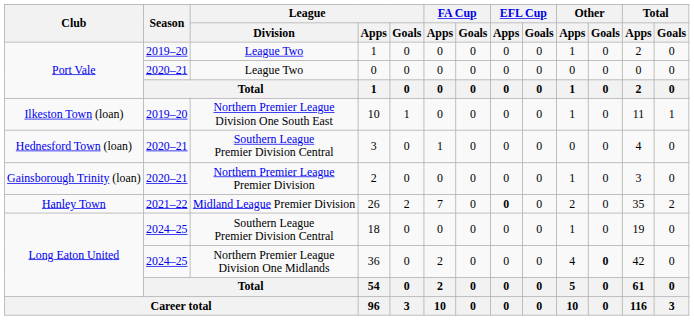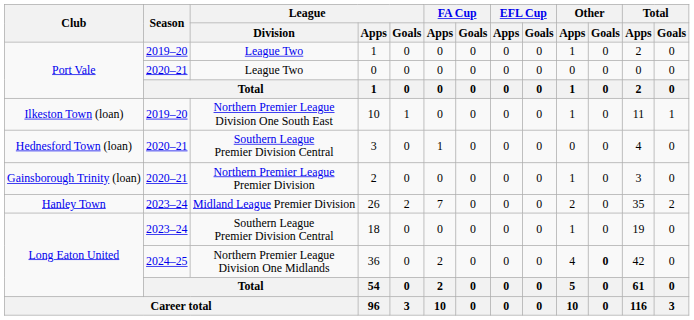 <table class="wikitable" style="text-align:center">
 <tr>
 <th rowspan="2">Club</th>
 <th rowspan="2">Season</th>
 <th colspan="3">League</th>
 <th colspan="2"><a href='#'>FA Cup</a></th>
 <th colspan="2"><a href='#'>EFL Cup</a></th>
 <th colspan="2">Other</th>
 <th colspan="2">Total</th>
 </tr>
 <tr>
 <th>Division</th>
 <th>Apps</th>
 <th>Goals</th>
 <th>Apps</th>
 <th>Goals</th>
 <th>Apps</th>
 <th>Goals</th>
 <th>Apps</th>
 <th>Goals</th>
 <th>Apps</th>
 <th>Goals</th>
 </tr>
 <tr>
 <td rowspan="3"><a href='#'>Port Vale</a></td>
 <td><a href='#'>2019–20</a></td>
 <td><a href='#'>League Two</a></td>
 <td>1</td>
 <td>0</td>
 <td>0</td>
 <td>0</td>
 <td>0</td>
 <td>0</td>
 <td>1</td>
 <td>0</td>
 <td>2</td>
 <td>0</td>
 </tr>
 <tr>
 <td><a href='#'>2020–21</a></td>
 <td>League Two</td>
 <td>0</td>
 <td>0</td>
 <td>0</td>
 <td>0</td>
 <td>0</td>
 <td>0</td>
 <td>0</td>
 <td>0</td>
 <td>0</td>
 <td>0</td>
 </tr>
 <tr>
 <th colspan="2">Total</th>
 <th>1</th>
 <th>0</th>
 <th>0</th>
 <th>0</th>
 <th>0</th>
 <th>0</th>
 <th>1</th>
 <th>0</th>
 <th>2</th>
 <th>0</th>
 </tr>
 <tr>
 <td><a href='#'>Ilkeston Town</a> (loan)</td>
 <td><a href='#'>2019–20</a></td>
 <td><a href='#'>Northern Premier League</a><br>Division One South East</td>
 <td>10</td>
 <td>1</td>
 <td>0</td>
 <td>0</td>
 <td>0</td>
 <td>0</td>
 <td>1</td>
 <td>0</td>
 <td>11</td>
 <td>1</td>
 </tr>
 <tr>
 <td><a href='#'>Hednesford Town</a> (loan)</td>
 <td><a href='#'>2020–21</a></td>
 <td><a href='#'>Southern League</a><br>Premier Division Central</td>
 <td>3</td>
 <td>0</td>
 <td>1</td>
 <td>0</td>
 <td>0</td>
 <td>0</td>
 <td>0</td>
 <td>0</td>
 <td>4</td>
 <td>0</td>
 </tr>
 <tr>
 <td><a href='#'>Gainsborough Trinity</a> (loan)</td>
 <td><a href='#'>2020–21</a></td>
 <td><a href='#'>Northern Premier League</a><br>Premier Division</td>
 <td>2</td>
 <td>0</td>
 <td>0</td>
 <td>0</td>
 <td>0</td>
 <td>0</td>
 <td>1</td>
 <td>0</td>
 <td>3</td>
 <td>0</td>
 </tr>
 <tr>
 <td><a href='#'>Hanley Town</a></td>
-<td><a href='#'>2021–22</a></td>
+<td><a href='#'>2023–24</a></td>
 <td><a href='#'>Midland League</a> Premier Division</td>
 <td>26</td>
 <td>2</td>
 <td>7</td>
 <td>0</td>
-<td><strong>0</strong></td>
+<td>0</td>
 <td>0</td>
 <td>2</td>
 <td>0</td>
 <td>35</td>
 <td>2</td>
 </tr>
 <tr>
 <td rowspan="3"><a href='#'>Long Eaton United</a></td>
-<td><a href='#'>2024–25</a></td>
+<td><a href='#'>2023–24</a></td>
 <td>Southern League<br>Premier Division Central</td>
 <td>18</td>
 <td>0</td>
 <td>0</td>
 <td>0</td>
 <td>0</td>
 <td>0</td>
 <td>1</td>
 <td>0</td>
 <td>19</td>
 <td>0</td>
 </tr>
 <tr>
 <td><a href='#'>2024–25</a></td>
 <td>Northern Premier League<br>Division One Midlands</td>
 <td>36</td>
 <td>0</td>
 <td>2</td>
 <td>0</td>
 <td>0</td>
 <td>0</td>
 <td>4</td>
 <td><strong>0</strong></td>
 <td>42</td>
 <td>0</td>
 </tr>
 <tr>
 <th colspan="2">Total</th>
 <th>54</th>
 <th>0</th>
 <th>2</th>
 <th>0</th>
 <th>0</th>
 <th>0</th>
 <th>5</th>
 <th>0</th>
 <th>61</th>
 <th>0</th>
 </tr>
 <tr>
 <th colspan="3">Career total</th>
 <th>96</th>
 <th>3</th>
 <th>10</th>
 <th>0</th>
 <th>0</th>
 <th>0</th>
 <th>10</th>
 <th>0</th>
 <th>116</th>
 <th>3</th>
 </tr>
 </table>
